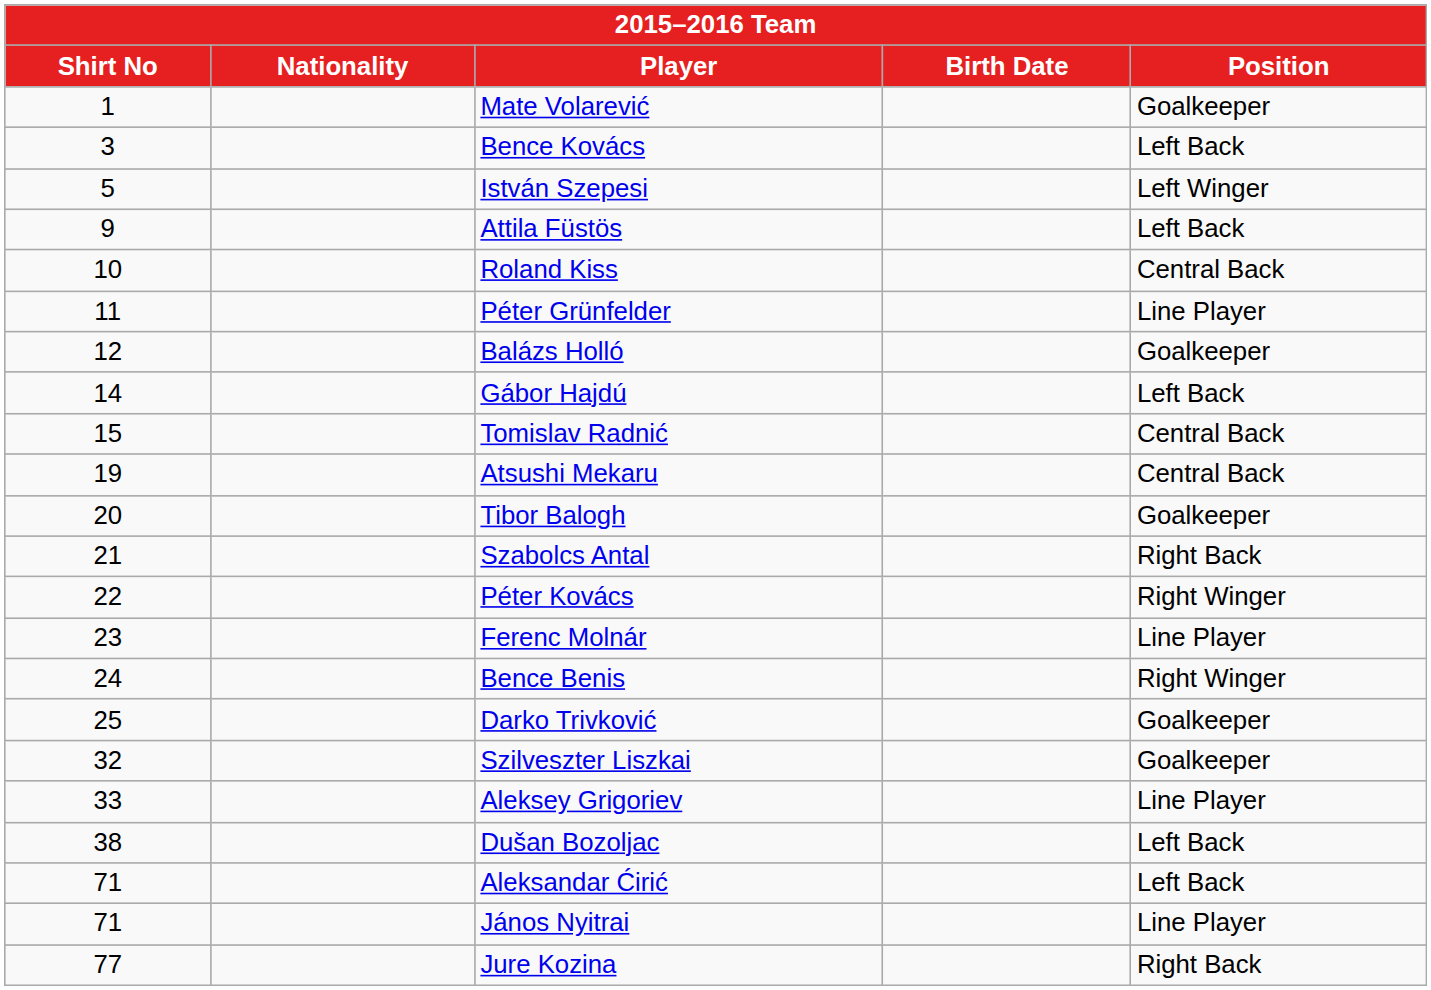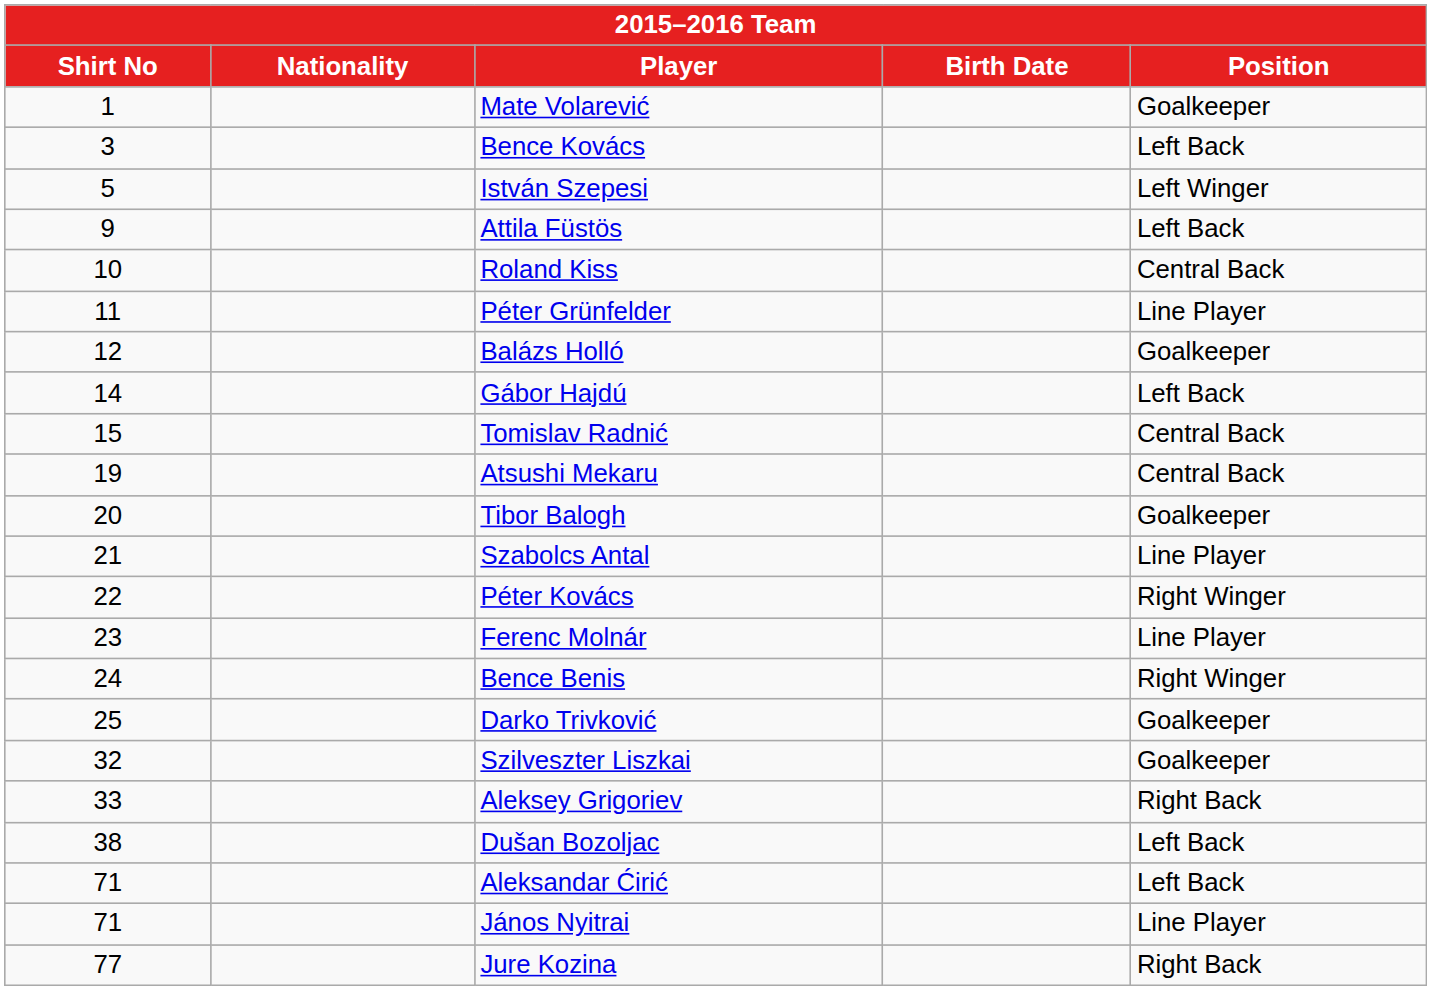 <table class="wikitable collapsible collapsed" style="width:100%">
 <tr>
 <th colspan=5 style="background-color:#E62020;color:white;text-align:center;"> <strong>2015–2016 Team</strong></th>
 </tr>
 <tr>
 <th style="color:white; background:#E62020">Shirt No</th>
 <th style="color:white; background:#E62020">Nationality</th>
 <th style="color:white; background:#E62020">Player</th>
 <th style="color:white; background:#E62020">Birth Date</th>
 <th style="color:white; background:#E62020">Position</th>
 </tr>
 <tr>
 <td align=center>1</td>
 <td></td>
 <td><a href='#'>Mate Volarević</a></td>
 <td></td>
 <td>Goalkeeper</td>
 </tr>
 <tr>
 <td align=center>3</td>
 <td></td>
 <td><a href='#'>Bence Kovács</a></td>
 <td></td>
 <td>Left Back</td>
 </tr>
 <tr>
 <td align=center>5</td>
 <td></td>
 <td><a href='#'>István Szepesi</a></td>
 <td></td>
 <td>Left Winger</td>
 </tr>
 <tr>
 <td align=center>9</td>
 <td></td>
 <td><a href='#'>Attila Füstös</a></td>
 <td></td>
 <td>Left Back</td>
 </tr>
 <tr>
 <td align=center>10</td>
 <td></td>
 <td><a href='#'>Roland Kiss</a></td>
 <td></td>
 <td>Central Back</td>
 </tr>
 <tr>
 <td align=center>11</td>
 <td></td>
 <td><a href='#'>Péter Grünfelder</a></td>
 <td></td>
 <td>Line Player</td>
 </tr>
 <tr>
 <td align=center>12</td>
 <td></td>
 <td><a href='#'>Balázs Holló</a></td>
 <td></td>
 <td>Goalkeeper</td>
 </tr>
 <tr>
 <td align=center>14</td>
 <td></td>
 <td><a href='#'>Gábor Hajdú</a></td>
 <td></td>
 <td>Left Back</td>
 </tr>
 <tr>
 <td align=center>15</td>
 <td></td>
 <td><a href='#'>Tomislav Radnić</a></td>
 <td></td>
 <td>Central Back</td>
 </tr>
 <tr>
 <td align=center>19</td>
 <td></td>
 <td><a href='#'>Atsushi Mekaru</a></td>
 <td></td>
 <td>Central Back</td>
 </tr>
 <tr>
 <td align=center>20</td>
 <td></td>
 <td><a href='#'>Tibor Balogh</a></td>
 <td></td>
 <td>Goalkeeper</td>
 </tr>
 <tr>
 <td align=center>21</td>
 <td></td>
 <td><a href='#'>Szabolcs Antal</a></td>
 <td></td>
-<td>Right Back</td>
+<td>Line Player</td>
 </tr>
 <tr>
 <td align=center>22</td>
 <td></td>
 <td><a href='#'>Péter Kovács</a></td>
 <td></td>
 <td>Right Winger</td>
 </tr>
 <tr>
 <td align=center>23</td>
 <td></td>
 <td><a href='#'>Ferenc Molnár</a></td>
 <td></td>
 <td>Line Player</td>
 </tr>
 <tr>
 <td align=center>24</td>
 <td></td>
 <td><a href='#'>Bence Benis</a></td>
 <td></td>
 <td>Right Winger</td>
 </tr>
 <tr>
 <td align=center>25</td>
 <td></td>
 <td><a href='#'>Darko Trivković</a></td>
 <td></td>
 <td>Goalkeeper</td>
 </tr>
 <tr>
 <td align=center>32</td>
 <td></td>
 <td><a href='#'>Szilveszter Liszkai</a></td>
 <td></td>
 <td>Goalkeeper</td>
 </tr>
 <tr>
 <td align=center>33</td>
 <td></td>
 <td><a href='#'>Aleksey Grigoriev</a></td>
 <td></td>
-<td>Line Player</td>
+<td>Right Back</td>
 </tr>
 <tr>
 <td align=center>38</td>
 <td></td>
 <td><a href='#'>Dušan Bozoljac</a></td>
 <td></td>
 <td>Left Back</td>
 </tr>
 <tr>
 <td align=center>71</td>
 <td></td>
 <td><a href='#'>Aleksandar Ćirić</a></td>
 <td></td>
 <td>Left Back</td>
 </tr>
 <tr>
 <td align=center>71</td>
 <td></td>
 <td><a href='#'>János Nyitrai</a></td>
 <td></td>
 <td>Line Player</td>
 </tr>
 <tr>
 <td align=center>77</td>
 <td></td>
 <td><a href='#'>Jure Kozina</a></td>
 <td></td>
 <td>Right Back</td>
 </tr>
 </table>
